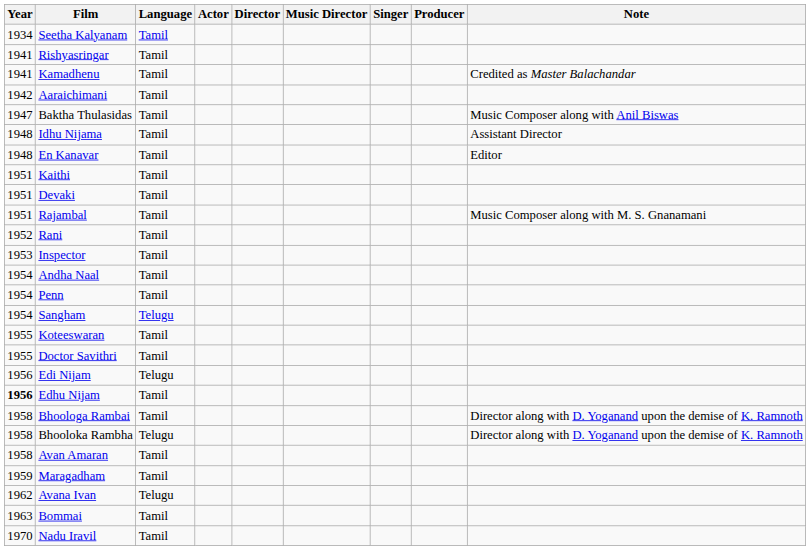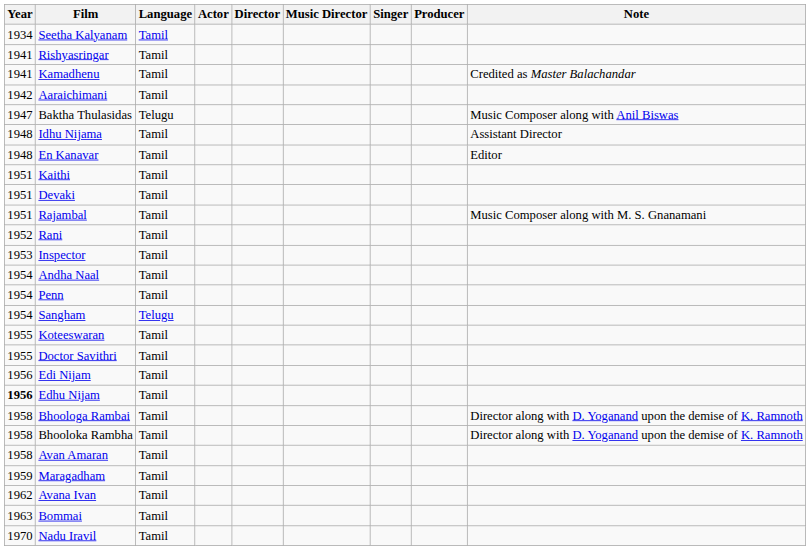 <table class="wikitable">
 <tr>
 <th>Year</th>
 <th>Film</th>
 <th>Language</th>
 <th>Actor</th>
 <th>Director</th>
 <th>Music Director</th>
 <th>Singer</th>
 <th>Producer</th>
 <th>Note</th>
 </tr>
 <tr>
 <td>1934</td>
 <td><a href='#'>Seetha Kalyanam</a></td>
 <td><a href='#'>Tamil</a></td>
 <td></td>
 <td></td>
 <td></td>
 <td></td>
 <td></td>
 <td></td>
 </tr>
 <tr>
 <td>1941</td>
 <td><a href='#'>Rishyasringar</a></td>
 <td>Tamil</td>
 <td></td>
 <td></td>
 <td></td>
 <td></td>
 <td></td>
 <td></td>
 </tr>
 <tr>
 <td>1941</td>
 <td><a href='#'>Kamadhenu</a></td>
 <td>Tamil</td>
 <td></td>
 <td></td>
 <td></td>
 <td></td>
 <td></td>
 <td>Credited as <em>Master Balachandar</em></td>
 </tr>
 <tr>
 <td>1942</td>
 <td><a href='#'>Aaraichimani</a></td>
 <td>Tamil</td>
 <td></td>
 <td></td>
 <td></td>
 <td></td>
 <td></td>
 <td></td>
 </tr>
 <tr>
 <td>1947</td>
 <td>Baktha Thulasidas</td>
-<td>Tamil</td>
+<td>Telugu</td>
 <td></td>
 <td></td>
 <td></td>
 <td></td>
 <td></td>
 <td>Music Composer along with <a href='#'>Anil Biswas</a></td>
 </tr>
 <tr>
 <td>1948</td>
 <td><a href='#'>Idhu Nijama</a></td>
 <td>Tamil</td>
 <td></td>
 <td></td>
 <td></td>
 <td></td>
 <td></td>
 <td>Assistant Director</td>
 </tr>
 <tr>
 <td>1948</td>
 <td><a href='#'>En Kanavar</a></td>
 <td>Tamil</td>
 <td></td>
 <td></td>
 <td></td>
 <td></td>
 <td></td>
 <td>Editor</td>
 </tr>
 <tr>
 <td>1951</td>
 <td><a href='#'>Kaithi</a></td>
 <td>Tamil</td>
 <td></td>
 <td></td>
 <td></td>
 <td></td>
 <td></td>
 <td></td>
 </tr>
 <tr>
 <td>1951</td>
 <td><a href='#'>Devaki</a></td>
 <td>Tamil</td>
 <td></td>
 <td></td>
 <td></td>
 <td></td>
 <td></td>
 <td></td>
 </tr>
 <tr>
 <td>1951</td>
 <td><a href='#'>Rajambal</a></td>
 <td>Tamil</td>
 <td></td>
 <td></td>
 <td></td>
 <td></td>
 <td></td>
 <td>Music Composer along with M. S. Gnanamani</td>
 </tr>
 <tr>
 <td>1952</td>
 <td><a href='#'>Rani</a></td>
 <td>Tamil</td>
 <td></td>
 <td></td>
 <td></td>
 <td></td>
 <td></td>
 <td></td>
 </tr>
 <tr>
 <td>1953</td>
 <td><a href='#'>Inspector</a></td>
 <td>Tamil</td>
 <td></td>
 <td></td>
 <td></td>
 <td></td>
 <td></td>
 <td></td>
 </tr>
 <tr>
 <td>1954</td>
 <td><a href='#'>Andha Naal</a></td>
 <td>Tamil</td>
 <td></td>
 <td></td>
 <td></td>
 <td></td>
 <td></td>
 <td></td>
 </tr>
 <tr>
 <td>1954</td>
 <td><a href='#'>Penn</a></td>
 <td>Tamil</td>
 <td></td>
 <td></td>
 <td></td>
 <td></td>
 <td></td>
 <td></td>
 </tr>
 <tr>
 <td>1954</td>
 <td><a href='#'>Sangham</a></td>
 <td><a href='#'>Telugu</a></td>
 <td></td>
 <td></td>
 <td></td>
 <td></td>
 <td></td>
 <td></td>
 </tr>
 <tr>
 <td>1955</td>
 <td><a href='#'>Koteeswaran</a></td>
 <td>Tamil</td>
 <td></td>
 <td></td>
 <td></td>
 <td></td>
 <td></td>
 <td></td>
 </tr>
 <tr>
 <td>1955</td>
 <td><a href='#'>Doctor Savithri</a></td>
 <td>Tamil</td>
 <td></td>
 <td></td>
 <td></td>
 <td></td>
 <td></td>
 <td></td>
 </tr>
 <tr>
 <td>1956</td>
 <td><a href='#'>Edi Nijam</a></td>
-<td>Telugu</td>
+<td>Tamil</td>
 <td></td>
 <td></td>
 <td></td>
 <td></td>
 <td></td>
 <td></td>
 </tr>
 <tr>
 <td><strong>1956</strong></td>
 <td><a href='#'>Edhu Nijam</a></td>
 <td>Tamil</td>
 <td></td>
 <td></td>
 <td></td>
 <td></td>
 <td></td>
 <td></td>
 </tr>
 <tr>
 <td>1958</td>
 <td><a href='#'>Bhoologa Rambai</a></td>
 <td>Tamil</td>
 <td></td>
 <td></td>
 <td></td>
 <td></td>
 <td></td>
 <td>Director along with <a href='#'>D. Yoganand</a> upon the demise of <a href='#'>K. Ramnoth</a></td>
 </tr>
 <tr>
 <td>1958</td>
 <td>Bhooloka Rambha</td>
-<td>Telugu</td>
+<td>Tamil</td>
 <td></td>
 <td></td>
 <td></td>
 <td></td>
 <td></td>
 <td>Director along with <a href='#'>D. Yoganand</a> upon the demise of <a href='#'>K. Ramnoth</a></td>
 </tr>
 <tr>
 <td>1958</td>
 <td><a href='#'>Avan Amaran</a></td>
 <td>Tamil</td>
 <td></td>
 <td></td>
 <td></td>
 <td></td>
 <td></td>
 <td></td>
 </tr>
 <tr>
 <td>1959</td>
 <td><a href='#'>Maragadham</a></td>
 <td>Tamil</td>
 <td></td>
 <td></td>
 <td></td>
 <td></td>
 <td></td>
 <td></td>
 </tr>
 <tr>
 <td>1962</td>
 <td><a href='#'>Avana Ivan</a></td>
-<td>Telugu</td>
+<td>Tamil</td>
 <td></td>
 <td></td>
 <td></td>
 <td></td>
 <td></td>
 <td></td>
 </tr>
 <tr>
 <td>1963</td>
 <td><a href='#'>Bommai</a></td>
 <td>Tamil</td>
 <td></td>
 <td></td>
 <td></td>
 <td></td>
 <td></td>
 <td></td>
 </tr>
 <tr>
 <td>1970</td>
 <td><a href='#'>Nadu Iravil</a></td>
 <td>Tamil</td>
 <td></td>
 <td></td>
 <td></td>
 <td></td>
 <td></td>
 <td></td>
 </tr>
 </table>
